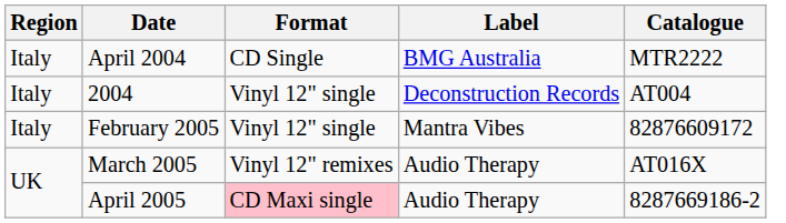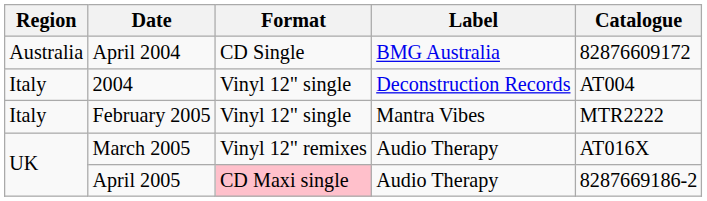 <table class=wikitable>
 <tr>
 <th>Region</th>
 <th>Date</th>
 <th>Format</th>
 <th>Label</th>
 <th>Catalogue</th>
 </tr>
 <tr>
-<td>Italy</td>
+<td>Australia</td>
 <td>April 2004</td>
 <td>CD Single</td>
 <td><a href='#'>BMG Australia</a></td>
-<td>MTR2222</td>
+<td>82876609172</td>
 </tr>
 <tr>
 <td>Italy</td>
 <td>2004</td>
 <td>Vinyl 12" single</td>
 <td><a href='#'>Deconstruction Records</a></td>
 <td>AT004</td>
 </tr>
 <tr>
 <td>Italy</td>
 <td>February 2005</td>
 <td>Vinyl 12" single</td>
 <td>Mantra Vibes</td>
-<td>82876609172</td>
+<td>MTR2222</td>
 </tr>
 <tr>
 <td rowspan="2">UK</td>
 <td>March 2005</td>
 <td>Vinyl 12" remixes</td>
 <td>Audio Therapy</td>
 <td>AT016X</td>
 </tr>
 <tr>
 <td>April 2005</td>
 <td style="background: pink;">CD Maxi single</td>
 <td>Audio Therapy</td>
 <td>8287669186-2</td>
 </tr>
 </table>
